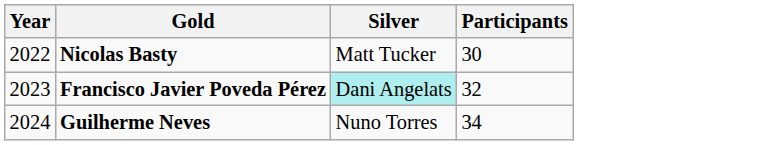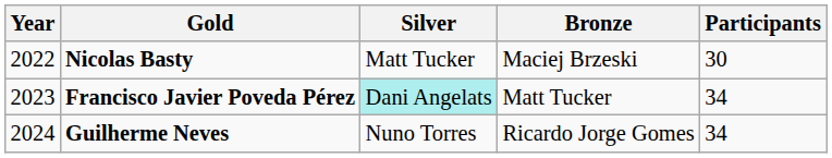 <table class="wikitable alternance" style="font-size:85%">
 <tr>
 <th>Year</th>
 <th><strong>Gold</strong></th>
 <th>Silver</th>
+<th>Bronze</th>
 <th>Participants</th>
 </tr>
 <tr>
 <td>2022</td>
 <td> <strong>Nicolas Basty</strong></td>
 <td> Matt Tucker</td>
+<td> Maciej Brzeski</td>
 <td>30</td>
 </tr>
 <tr>
 <td>2023</td>
 <td> <strong>Francisco Javier Poveda Pérez</strong></td>
 <td style="background: paleturquoise;"> Dani Angelats</td>
-<td>32</td>
+<td> Matt Tucker</td>
+<td>34</td>
 </tr>
 <tr>
 <td>2024</td>
 <td> <strong>Guilherme Neves</strong></td>
 <td> Nuno Torres</td>
+<td> Ricardo Jorge Gomes</td>
 <td>34</td>
 </tr>
 </table>
